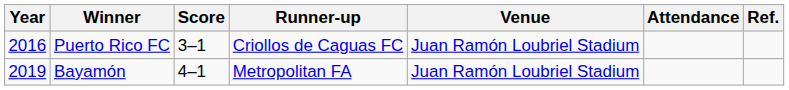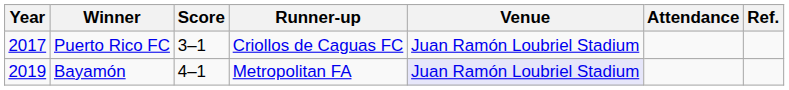 <table class="wikitable sortable">
 <tr>
 <th>Year</th>
 <th>Winner</th>
 <th>Score</th>
 <th>Runner-up</th>
 <th>Venue</th>
 <th>Attendance</th>
 <th>Ref.</th>
 </tr>
 <tr>
-<td><a href='#'>2016</a></td>
+<td><a href='#'>2017</a></td>
 <td><a href='#'>Puerto Rico FC</a></td>
 <td>3–1</td>
 <td><a href='#'>Criollos de Caguas FC</a></td>
 <td><a href='#'>Juan Ramón Loubriel Stadium</a></td>
 <td></td>
 <td></td>
 </tr>
 <tr>
 <td><a href='#'>2019</a></td>
 <td><a href='#'>Bayamón</a></td>
 <td>4–1</td>
 <td><a href='#'>Metropolitan FA</a></td>
-<td><a href='#'>Juan Ramón Loubriel Stadium</a></td>
+<td style="background: lavender;"><a href='#'>Juan Ramón Loubriel Stadium</a></td>
 <td></td>
 <td></td>
 </tr>
 </table>
